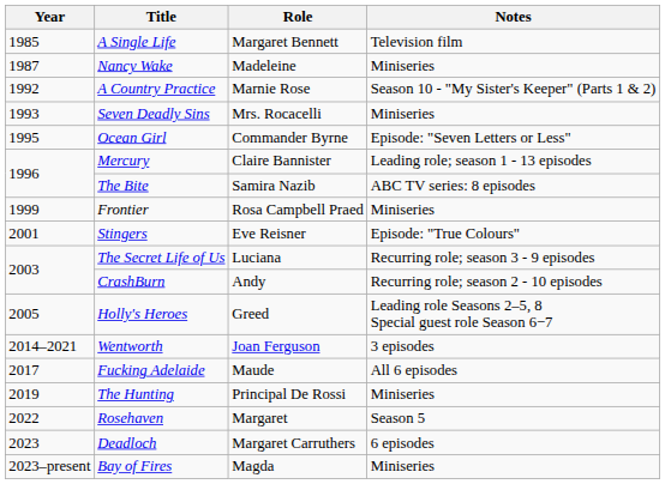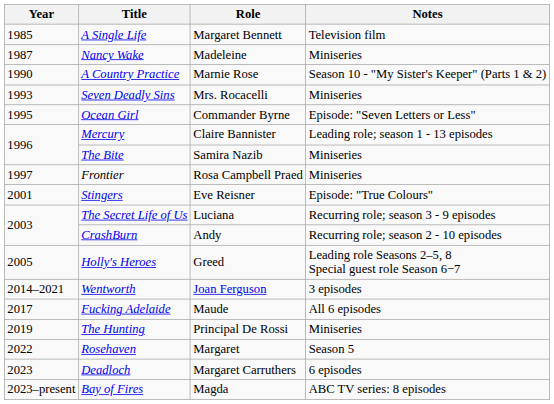 <table class="wikitable sortable">
 <tr>
 <th>Year</th>
 <th>Title</th>
 <th>Role</th>
 <th class="unsortable">Notes</th>
 </tr>
 <tr>
 <td>1985</td>
 <td data-sort-value="Single Life, A"><em><a href='#'>A Single Life</a></em></td>
 <td>Margaret Bennett</td>
 <td>Television film</td>
 </tr>
 <tr>
 <td>1987</td>
 <td><em><a href='#'>Nancy Wake</a></em></td>
 <td>Madeleine</td>
 <td>Miniseries</td>
 </tr>
 <tr>
-<td>1992</td>
+<td>1990</td>
 <td data-sort-value="Country Practice, A"><em><a href='#'>A Country Practice</a></em></td>
 <td>Marnie Rose</td>
 <td>Season 10 - "My Sister's Keeper" (Parts 1 & 2)</td>
 </tr>
 <tr>
 <td>1993</td>
 <td><em><a href='#'>Seven Deadly Sins</a></em></td>
 <td>Mrs. Rocacelli</td>
 <td>Miniseries</td>
 </tr>
 <tr>
 <td>1995</td>
 <td><em><a href='#'>Ocean Girl</a></em></td>
 <td>Commander Byrne</td>
 <td>Episode: "Seven Letters or Less"</td>
 </tr>
 <tr>
 <td rowspan="2">1996</td>
 <td><em><a href='#'>Mercury</a></em></td>
 <td>Claire Bannister</td>
 <td>Leading role; season 1 - 13 episodes</td>
 </tr>
 <tr>
 <td data-sort-value="Bite, The"><em><a href='#'>The Bite</a></em></td>
 <td>Samira Nazib</td>
-<td>ABC TV series: 8 episodes</td>
+<td>Miniseries</td>
 </tr>
 <tr>
-<td>1999</td>
+<td>1997</td>
 <td><em>Frontier</em></td>
 <td>Rosa Campbell Praed</td>
 <td>Miniseries</td>
 </tr>
 <tr>
 <td>2001</td>
 <td><em><a href='#'>Stingers</a></em></td>
 <td>Eve Reisner</td>
 <td>Episode: "True Colours"</td>
 </tr>
 <tr>
 <td rowspan="2">2003</td>
 <td data-sort-value="Secret Life of Us, The"><em><a href='#'>The Secret Life of Us</a></em></td>
 <td>Luciana</td>
 <td>Recurring role; season 3 - 9 episodes</td>
 </tr>
 <tr>
 <td><em><a href='#'>CrashBurn</a></em></td>
 <td>Andy</td>
 <td>Recurring role; season 2 - 10 episodes</td>
 </tr>
 <tr>
 <td>2005</td>
 <td><em><a href='#'>Holly's Heroes</a></em></td>
 <td>Greed</td>
 <td>Leading role Seasons 2–5, 8<br>Special guest role Season 6−7</td>
 </tr>
 <tr>
 <td>2014–2021</td>
 <td><em><a href='#'>Wentworth</a></em></td>
 <td><a href='#'>Joan Ferguson</a></td>
 <td>3 episodes</td>
 </tr>
 <tr>
 <td>2017</td>
 <td><a href='#'><em>Fucking Adelaide</em></a></td>
 <td>Maude</td>
 <td>All 6 episodes</td>
 </tr>
 <tr>
 <td>2019</td>
 <td data-sort-value="Hunting, The"><em><a href='#'>The Hunting</a></em></td>
 <td>Principal De Rossi</td>
 <td>Miniseries</td>
 </tr>
 <tr>
 <td>2022</td>
 <td><em><a href='#'>Rosehaven</a></em></td>
 <td>Margaret</td>
 <td>Season 5</td>
 </tr>
 <tr>
 <td>2023</td>
 <td><em><a href='#'>Deadloch</a></em></td>
 <td>Margaret Carruthers</td>
 <td>6 episodes</td>
 </tr>
 <tr>
 <td>2023–present</td>
 <td><em><a href='#'>Bay of Fires</a></em></td>
 <td>Magda</td>
-<td>Miniseries</td>
+<td>ABC TV series: 8 episodes</td>
 </tr>
 </table>
